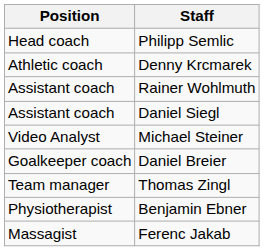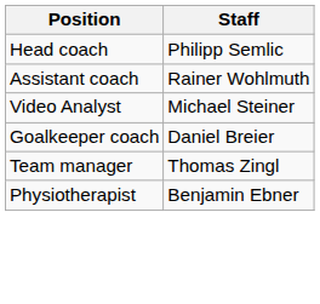 <table class="wikitable" style="text-align:center;">
 <tr>
 <th>Position</th>
 <th>Staff</th>
 </tr>
 <tr>
 <td style="text-align:left;">Head coach</td>
 <td style="text-align:left;"> Philipp Semlic</td>
 </tr>
 <tr>
-<td style="text-align:left;">Athletic coach</td>
-<td style="text-align:left;"> Denny Krcmarek</td>
-</tr>
-<tr>
 <td style="text-align:left;">Assistant coach</td>
 <td style="text-align:left;"> Rainer Wohlmuth</td>
-</tr>
-<tr>
-<td style="text-align:left;">Assistant coach</td>
-<td style="text-align:left;"> Daniel Siegl</td>
 </tr>
 <tr>
 <td style="text-align:left;">Video Analyst</td>
 <td style="text-align:left;"> Michael Steiner</td>
 </tr>
 <tr>
 <td style="text-align:left;">Goalkeeper coach</td>
 <td style="text-align:left;"> Daniel Breier</td>
 </tr>
 <tr>
 <td style="text-align:left;">Team manager</td>
 <td style="text-align:left;"> Thomas Zingl</td>
 </tr>
 <tr>
 <td style="text-align:left;">Physiotherapist</td>
 <td style="text-align:left;"> Benjamin Ebner</td>
 </tr>
-<tr>
-<td style="text-align:left;">Massagist</td>
-<td style="text-align:left;"> Ferenc Jakab</td>
-</tr>
 </table>
